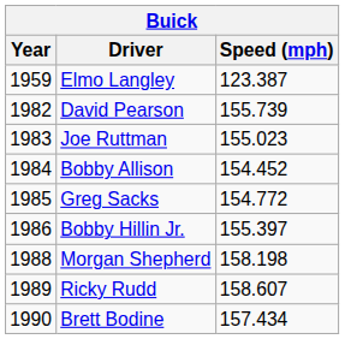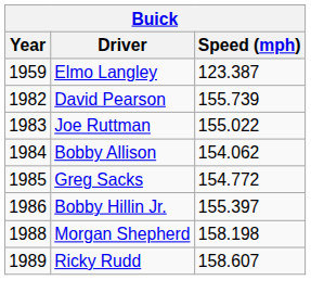 <table class="wikitable" style="font-size: 95%;">
 <tr>
 <th colspan=3><a href='#'>Buick</a></th>
 </tr>
 <tr>
 <th>Year</th>
 <th>Driver</th>
 <th>Speed (<a href='#'>mph</a>)</th>
 </tr>
 <tr>
 <td>1959</td>
 <td><a href='#'>Elmo Langley</a></td>
 <td>123.387</td>
 </tr>
 <tr>
 <td>1982</td>
 <td><a href='#'>David Pearson</a></td>
 <td>155.739</td>
 </tr>
 <tr>
 <td>1983</td>
 <td><a href='#'>Joe Ruttman</a></td>
-<td>155.023</td>
+<td>155.022</td>
 </tr>
 <tr>
 <td>1984</td>
 <td><a href='#'>Bobby Allison</a></td>
-<td>154.452</td>
+<td>154.062</td>
 </tr>
 <tr>
 <td>1985</td>
 <td><a href='#'>Greg Sacks</a></td>
 <td>154.772</td>
 </tr>
 <tr>
 <td>1986</td>
 <td><a href='#'>Bobby Hillin Jr.</a></td>
 <td>155.397</td>
 </tr>
 <tr>
 <td>1988</td>
 <td><a href='#'>Morgan Shepherd</a></td>
 <td>158.198</td>
 </tr>
 <tr>
 <td>1989</td>
 <td><a href='#'>Ricky Rudd</a></td>
 <td>158.607</td>
 </tr>
-<tr>
-<td>1990</td>
-<td><a href='#'>Brett Bodine</a></td>
-<td>157.434</td>
-</tr>
 </table>
